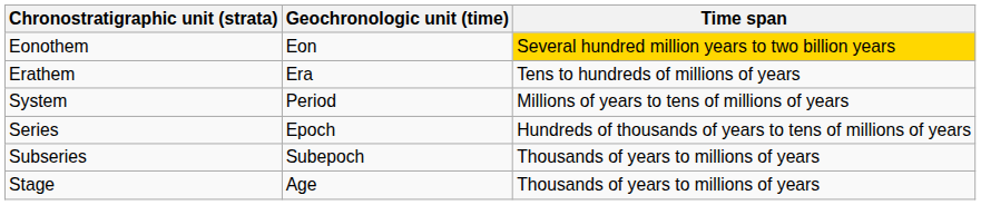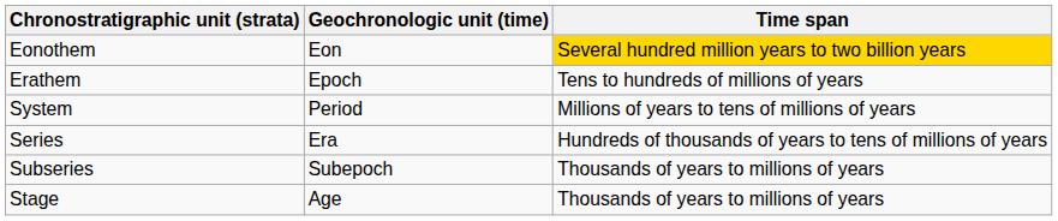 <table class="wikitable mw-collapsible">
 <tr>
 <th>Chronostratigraphic unit (strata)</th>
 <th>Geochronologic unit (time)</th>
 <th>Time span</th>
 </tr>
 <tr>
 <td>Eonothem</td>
 <td>Eon</td>
 <td style="background: gold;">Several hundred million years to two billion years</td>
 </tr>
 <tr>
 <td>Erathem</td>
-<td>Era</td>
+<td>Epoch</td>
 <td>Tens to hundreds of millions of years</td>
 </tr>
 <tr>
 <td>System</td>
 <td>Period</td>
 <td>Millions of years to tens of millions of years</td>
 </tr>
 <tr>
 <td>Series</td>
-<td>Epoch</td>
+<td>Era</td>
 <td>Hundreds of thousands of years to tens of millions of years</td>
 </tr>
 <tr>
 <td>Subseries</td>
 <td>Subepoch</td>
 <td>Thousands of years to millions of years</td>
 </tr>
 <tr>
 <td>Stage</td>
 <td>Age</td>
 <td>Thousands of years to millions of years</td>
 </tr>
 </table>
